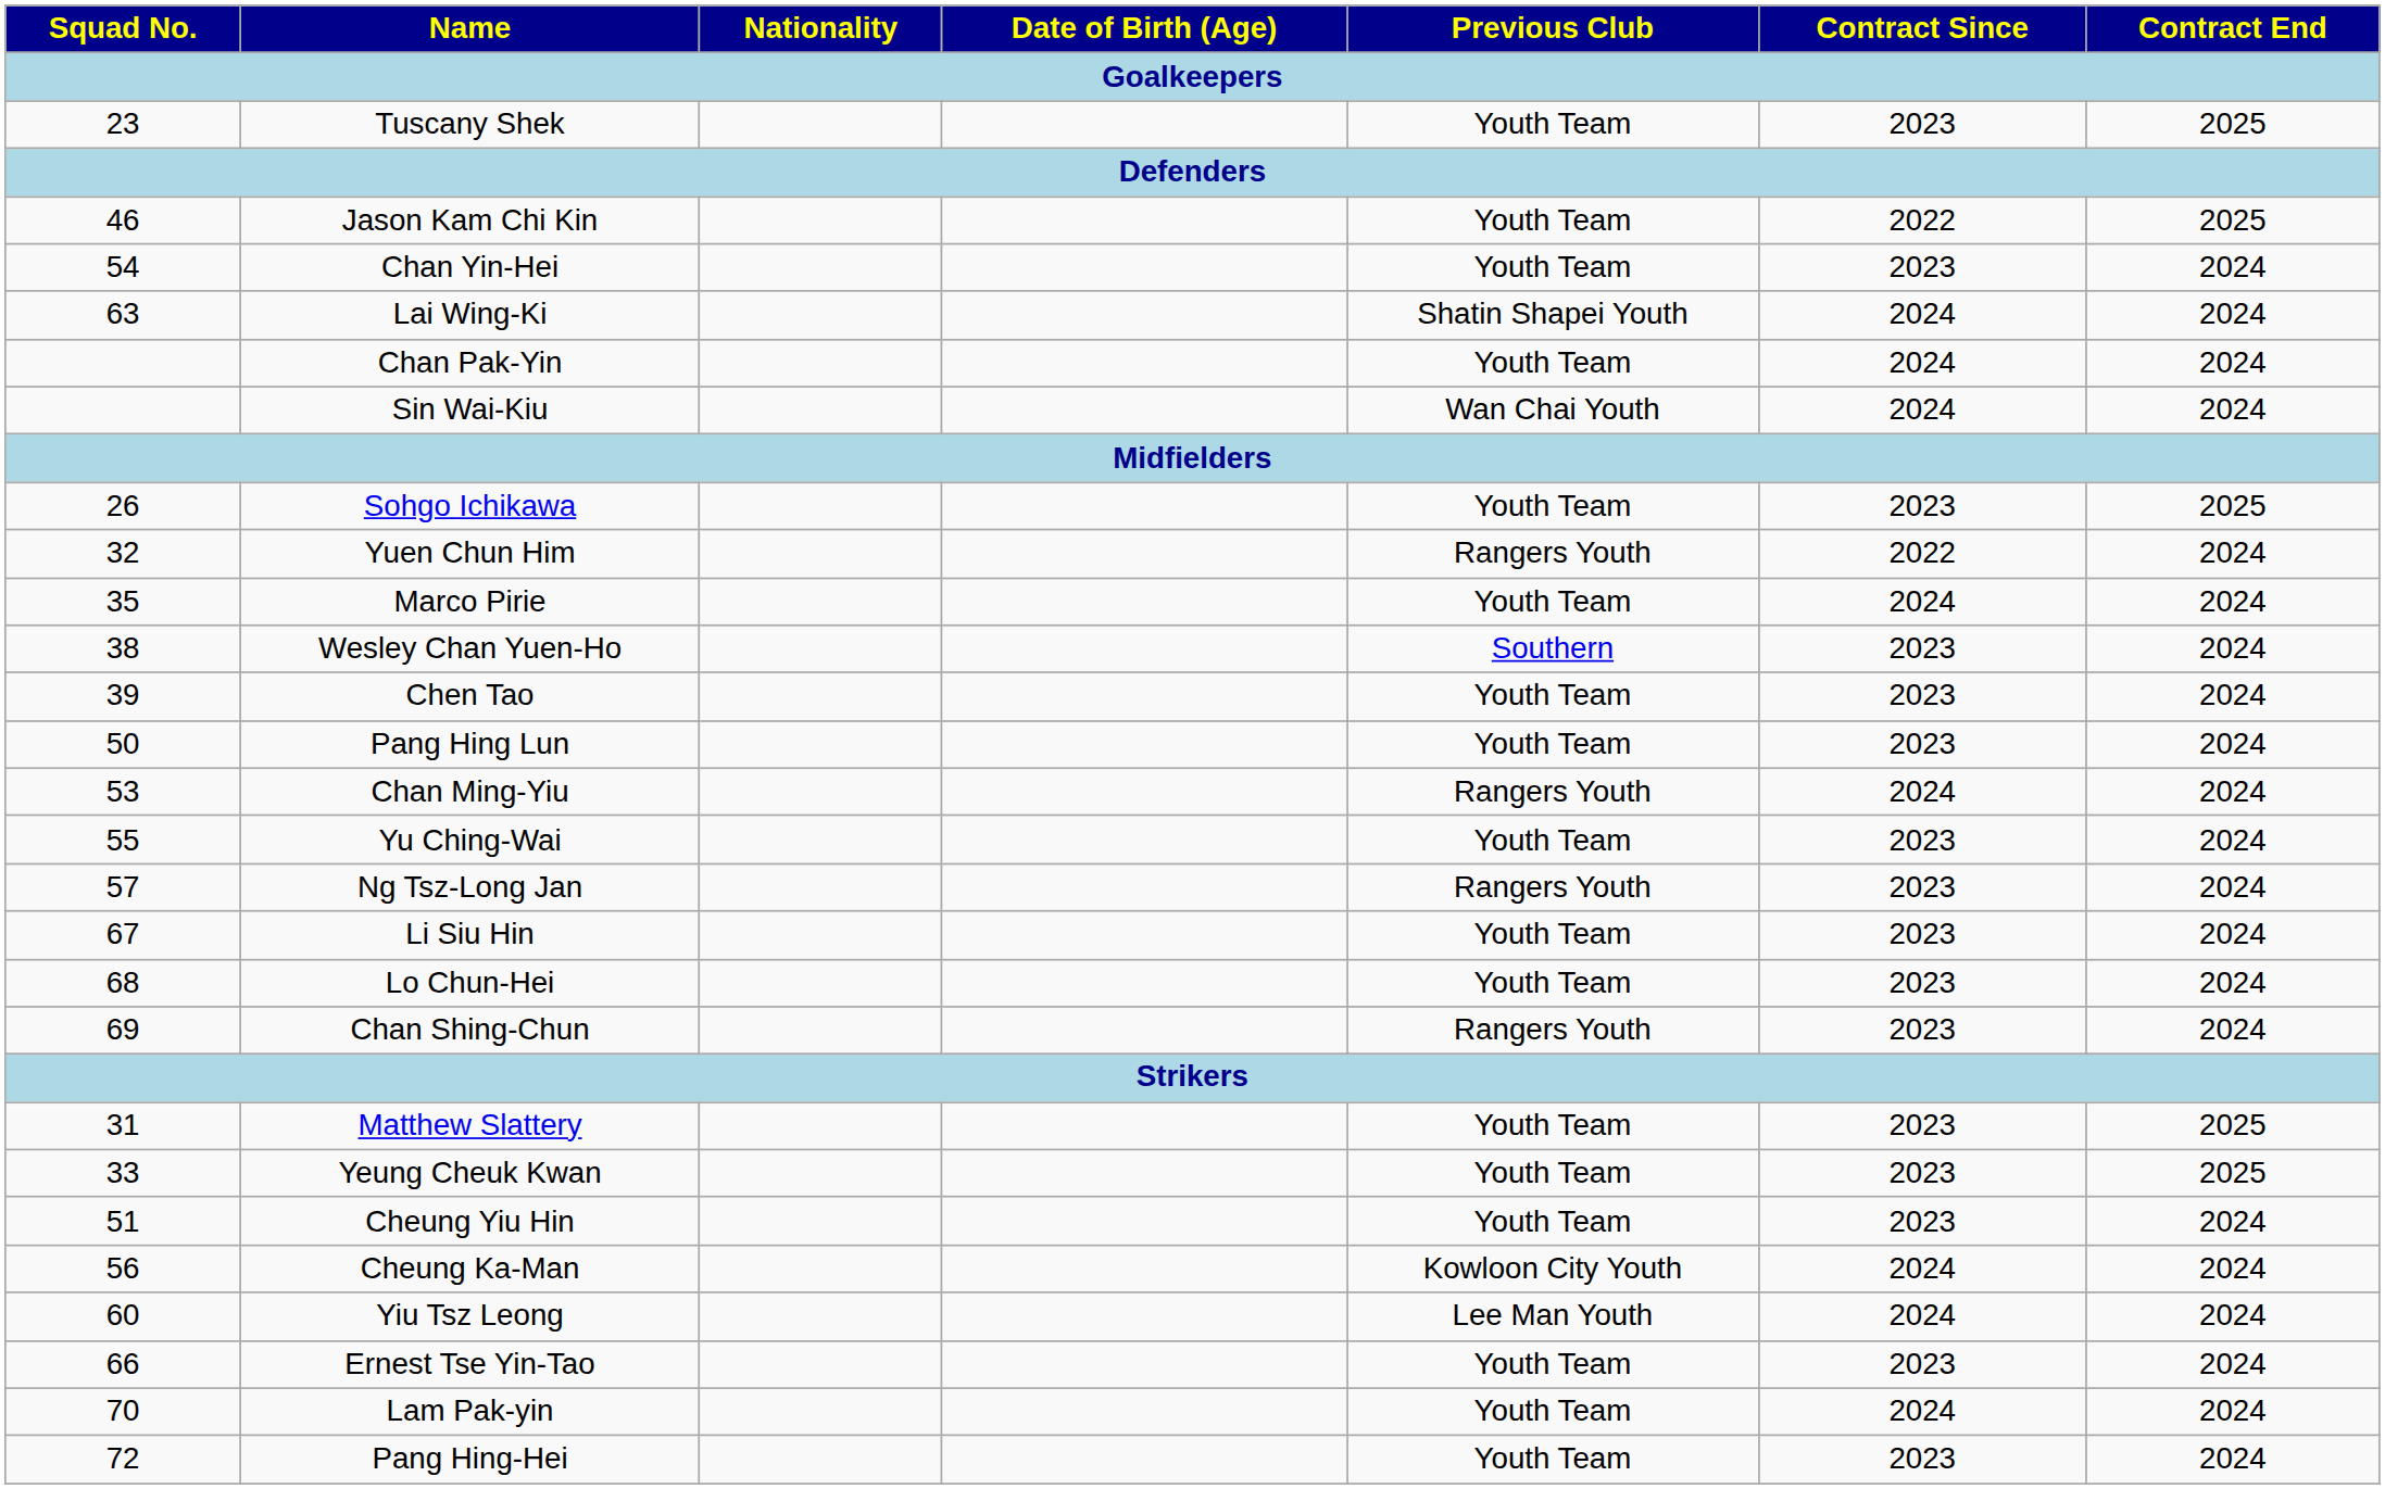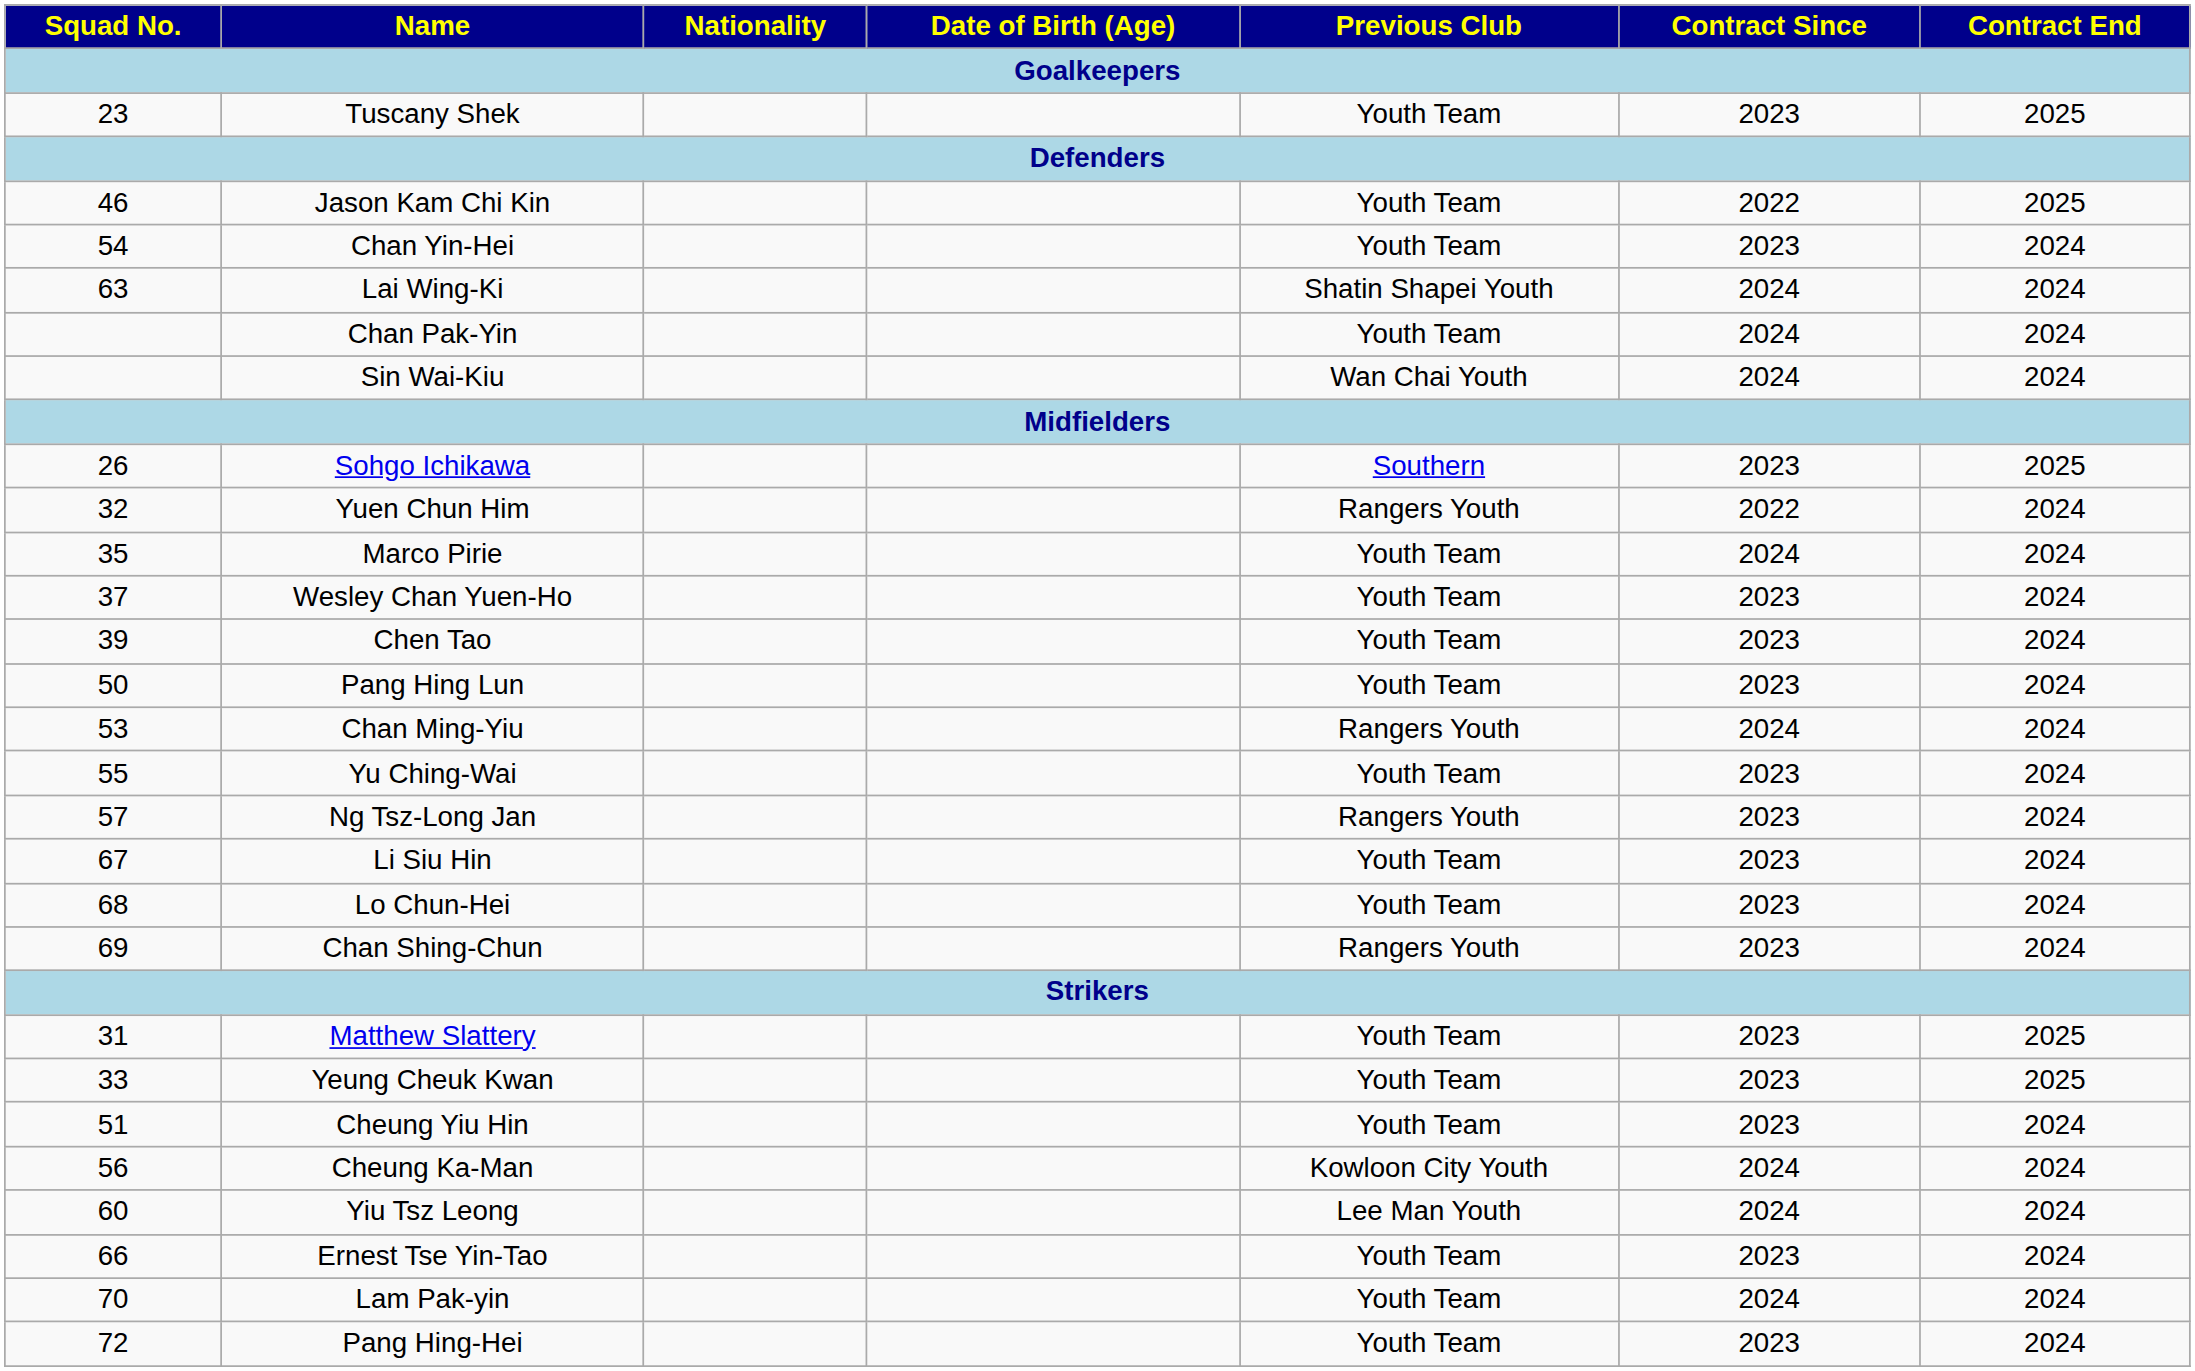 <table class="wikitable" style="text-align:center; font-size:100%; width:100%;">
 <tr>
 <th style="background:darkblue; color:yellow; text-align:center;">Squad No.</th>
 <th style="background:darkblue; color:yellow; text-align:center;">Name</th>
 <th style="background:darkblue; color:yellow; text-align:center;">Nationality</th>
 <th style="background:darkblue; color:yellow; text-align:center;">Date of Birth (Age)</th>
 <th style="background:darkblue; color:yellow; text-align:center;">Previous Club</th>
 <th style="background:darkblue; color:yellow; text-align:center;">Contract Since</th>
 <th style="background:darkblue; color:yellow; text-align:center;">Contract End</th>
 </tr>
 <tr>
 <th colspan="8" style="background:lightblue; color:darkblue; text-align:center">Goalkeepers</th>
 </tr>
 <tr>
 <td>23</td>
 <td>Tuscany Shek</td>
 <td></td>
 <td></td>
 <td>Youth Team</td>
 <td>2023</td>
 <td>2025</td>
 </tr>
 <tr>
 <th colspan="8" style="background:lightblue; color:darkblue; text-align:center">Defenders</th>
 </tr>
 <tr>
 <td>46</td>
 <td>Jason Kam Chi Kin</td>
 <td></td>
 <td></td>
 <td>Youth Team</td>
 <td>2022</td>
 <td>2025</td>
 </tr>
 <tr>
 <td>54</td>
 <td>Chan Yin-Hei</td>
 <td></td>
 <td></td>
 <td>Youth Team</td>
 <td>2023</td>
 <td>2024</td>
 </tr>
 <tr>
 <td>63</td>
 <td>Lai Wing-Ki</td>
 <td></td>
 <td></td>
 <td> Shatin Shapei Youth</td>
 <td>2024</td>
 <td>2024</td>
 </tr>
 <tr>
 <td></td>
 <td>Chan Pak-Yin</td>
 <td></td>
 <td></td>
 <td>Youth Team</td>
 <td>2024</td>
 <td>2024</td>
 </tr>
 <tr>
 <td></td>
 <td>Sin Wai-Kiu</td>
 <td></td>
 <td></td>
 <td> Wan Chai Youth</td>
 <td>2024</td>
 <td>2024</td>
 </tr>
 <tr>
 <th colspan="8" style="background:lightblue; color:darkblue; text-align:center">Midfielders</th>
 </tr>
 <tr>
 <td>26</td>
 <td><a href='#'>Sohgo Ichikawa</a></td>
 <td></td>
 <td></td>
-<td>Youth Team</td>
+<td> <a href='#'>Southern</a></td>
 <td>2023</td>
 <td>2025</td>
 </tr>
 <tr>
 <td>32</td>
 <td>Yuen Chun Him</td>
 <td></td>
 <td></td>
 <td> Rangers Youth</td>
 <td>2022</td>
 <td>2024</td>
 </tr>
 <tr>
 <td>35</td>
 <td>Marco Pirie</td>
 <td></td>
 <td></td>
 <td>Youth Team</td>
 <td>2024</td>
 <td>2024</td>
 </tr>
 <tr>
-<td>38</td>
+<td>37</td>
 <td>Wesley Chan Yuen-Ho</td>
 <td></td>
 <td></td>
-<td> <a href='#'>Southern</a></td>
+<td>Youth Team</td>
 <td>2023</td>
 <td>2024</td>
 </tr>
 <tr>
 <td>39</td>
 <td>Chen Tao</td>
 <td></td>
 <td></td>
 <td>Youth Team</td>
 <td>2023</td>
 <td>2024</td>
 </tr>
 <tr>
 <td>50</td>
 <td>Pang Hing Lun</td>
 <td></td>
 <td></td>
 <td>Youth Team</td>
 <td>2023</td>
 <td>2024</td>
 </tr>
 <tr>
 <td>53</td>
 <td>Chan Ming-Yiu</td>
 <td></td>
 <td></td>
 <td> Rangers Youth</td>
 <td>2024</td>
 <td>2024</td>
 </tr>
 <tr>
 <td>55</td>
 <td>Yu Ching-Wai</td>
 <td></td>
 <td></td>
 <td>Youth Team</td>
 <td>2023</td>
 <td>2024</td>
 </tr>
 <tr>
 <td>57</td>
 <td>Ng Tsz-Long Jan</td>
 <td></td>
 <td></td>
 <td> Rangers Youth</td>
 <td>2023</td>
 <td>2024</td>
 </tr>
 <tr>
 <td>67</td>
 <td>Li Siu Hin</td>
 <td></td>
 <td></td>
 <td>Youth Team</td>
 <td>2023</td>
 <td>2024</td>
 </tr>
 <tr>
 <td>68</td>
 <td>Lo Chun-Hei</td>
 <td></td>
 <td></td>
 <td>Youth Team</td>
 <td>2023</td>
 <td>2024</td>
 </tr>
 <tr>
 <td>69</td>
 <td>Chan Shing-Chun</td>
 <td></td>
 <td></td>
 <td> Rangers Youth</td>
 <td>2023</td>
 <td>2024</td>
 </tr>
 <tr>
 <th colspan="8" style="background:lightblue; color:darkblue; text-align:center">Strikers</th>
 </tr>
 <tr>
 <td>31</td>
 <td><a href='#'>Matthew Slattery</a></td>
 <td></td>
 <td></td>
 <td>Youth Team</td>
 <td>2023</td>
 <td>2025</td>
 </tr>
 <tr>
 <td>33</td>
 <td>Yeung Cheuk Kwan</td>
 <td></td>
 <td></td>
 <td>Youth Team</td>
 <td>2023</td>
 <td>2025</td>
 </tr>
 <tr>
 <td>51</td>
 <td>Cheung Yiu Hin</td>
 <td></td>
 <td></td>
 <td>Youth Team</td>
 <td>2023</td>
 <td>2024</td>
 </tr>
 <tr>
 <td>56</td>
 <td>Cheung Ka-Man</td>
 <td></td>
 <td></td>
 <td> Kowloon City Youth</td>
 <td>2024</td>
 <td>2024</td>
 </tr>
 <tr>
 <td>60</td>
 <td>Yiu Tsz Leong</td>
 <td></td>
 <td></td>
 <td> Lee Man Youth</td>
 <td>2024</td>
 <td>2024</td>
 </tr>
 <tr>
 <td>66</td>
 <td>Ernest Tse Yin-Tao</td>
 <td></td>
 <td></td>
 <td>Youth Team</td>
 <td>2023</td>
 <td>2024</td>
 </tr>
 <tr>
 <td>70</td>
 <td>Lam Pak-yin</td>
 <td></td>
 <td></td>
 <td>Youth Team</td>
 <td>2024</td>
 <td>2024</td>
 </tr>
 <tr>
 <td>72</td>
 <td>Pang Hing-Hei</td>
 <td></td>
 <td></td>
 <td>Youth Team</td>
 <td>2023</td>
 <td>2024</td>
 </tr>
 <tr>
 </tr>
 </table>
